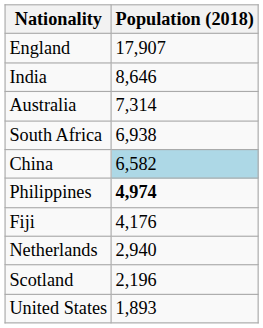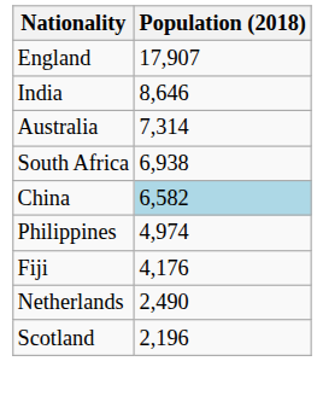 <table class="wikitable" style="float:right;">
 <tr>
 <th>Nationality</th>
 <th>Population (2018)</th>
 </tr>
 <tr>
 <td>England</td>
 <td>17,907</td>
 </tr>
 <tr>
 <td>India</td>
 <td>8,646</td>
 </tr>
 <tr>
 <td>Australia</td>
 <td>7,314</td>
 </tr>
 <tr>
 <td>South Africa</td>
 <td>6,938</td>
 </tr>
 <tr>
 <td>China</td>
 <td style="background: lightblue;">6,582</td>
 </tr>
 <tr>
 <td>Philippines</td>
-<td><strong>4,974</strong></td>
+<td>4,974</td>
 </tr>
 <tr>
 <td>Fiji</td>
 <td>4,176</td>
 </tr>
 <tr>
 <td>Netherlands</td>
-<td>2,940</td>
+<td>2,490</td>
 </tr>
 <tr>
 <td>Scotland</td>
 <td>2,196</td>
 </tr>
-<tr>
-<td>United States</td>
-<td>1,893</td>
-</tr>
 </table>
